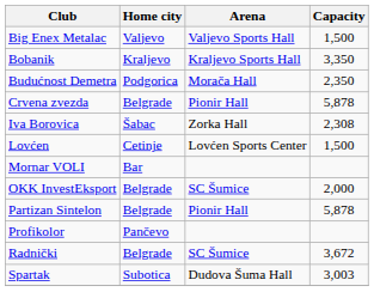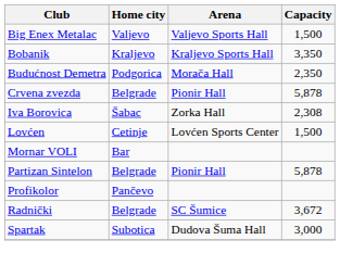 <table class="wikitable sortable">
 <tr>
 <th>Club</th>
 <th>Home city</th>
 <th>Arena</th>
 <th>Capacity</th>
 </tr>
 <tr>
 <td><a href='#'>Big Enex Metalac</a></td>
 <td><a href='#'>Valjevo</a></td>
 <td><a href='#'>Valjevo Sports Hall</a></td>
 <td style="text-align:center">1,500</td>
 </tr>
 <tr>
 <td><a href='#'>Bobanik</a></td>
 <td><a href='#'>Kraljevo</a></td>
 <td><a href='#'>Kraljevo Sports Hall</a></td>
 <td style="text-align:center">3,350</td>
 </tr>
 <tr>
 <td><a href='#'>Budućnost Demetra</a></td>
 <td><a href='#'>Podgorica</a></td>
 <td><a href='#'>Morača Hall</a></td>
 <td style="text-align:center">2,350</td>
 </tr>
 <tr>
 <td><a href='#'>Crvena zvezda</a></td>
 <td><a href='#'>Belgrade</a></td>
 <td><a href='#'>Pionir Hall</a></td>
 <td style="text-align:center">5,878</td>
 </tr>
 <tr>
 <td><a href='#'>Iva Borovica</a></td>
 <td><a href='#'>Šabac</a></td>
 <td>Zorka Hall</td>
 <td style="text-align:center">2,308</td>
 </tr>
 <tr>
 <td><a href='#'>Lovćen</a></td>
 <td><a href='#'>Cetinje</a></td>
 <td>Lovćen Sports Center</td>
 <td style="text-align:center">1,500</td>
 </tr>
 <tr>
 <td><a href='#'>Mornar VOLI</a></td>
 <td><a href='#'>Bar</a></td>
 <td></td>
 <td style="text-align:center"></td>
 </tr>
 <tr>
-<td><a href='#'>OKK InvestEksport</a></td>
-<td><a href='#'>Belgrade</a></td>
-<td><a href='#'>SC Šumice</a></td>
-<td style="text-align:center">2,000</td>
-</tr>
-<tr>
 <td><a href='#'>Partizan Sintelon</a></td>
 <td><a href='#'>Belgrade</a></td>
 <td><a href='#'>Pionir Hall</a></td>
 <td style="text-align:center">5,878</td>
 </tr>
 <tr>
 <td><a href='#'>Profikolor</a></td>
 <td><a href='#'>Pančevo</a></td>
 <td></td>
 <td style="text-align:center"></td>
 </tr>
 <tr>
 <td><a href='#'>Radnički</a></td>
 <td><a href='#'>Belgrade</a></td>
 <td><a href='#'>SC Šumice</a></td>
 <td style="text-align:center">3,672</td>
 </tr>
 <tr>
 <td><a href='#'>Spartak</a></td>
 <td><a href='#'>Subotica</a></td>
 <td>Dudova Šuma Hall</td>
-<td style="text-align:center">3,003</td>
+<td style="text-align:center">3,000</td>
 </tr>
 <tr>
 </tr>
 </table>
